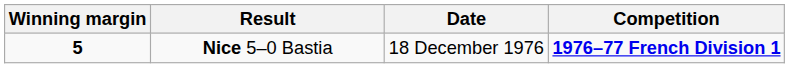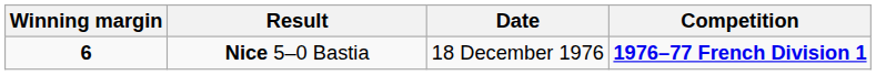 <table class="wikitable sortable" style="text-align:center;">
 <tr>
 <th>Winning margin</th>
 <th style="width:30%;">Result</th>
 <th>Date</th>
 <th>Competition</th>
 </tr>
 <tr>
-<td><strong>5</strong></td>
+<td><strong>6</strong></td>
 <td><strong>Nice</strong> 5–0 Bastia</td>
 <td>18 December 1976</td>
 <td><strong><a href='#'>1976–77 French Division 1</a></strong></td>
 </tr>
 </table>
